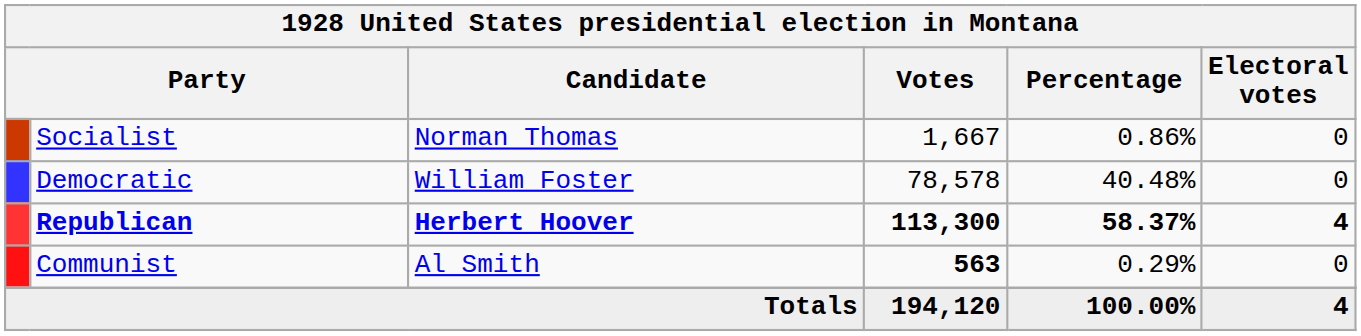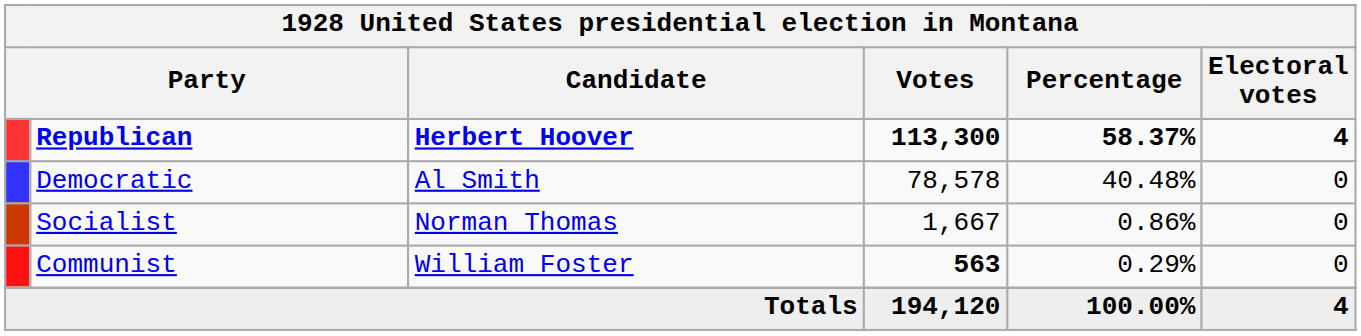 <table class="wikitable" style="font-size: 95%;">
 <tr>
 <th colspan="6">1928 United States presidential election in Montana</th>
 </tr>
 <tr>
 <th colspan="2" style="width: 15em">Party</th>
 <th style="width: 17em">Candidate</th>
 <th style="width: 5em">Votes</th>
 <th style="width: 7em">Percentage</th>
 <th style="width: 5em">Electoral votes</th>
 </tr>
 <tr>
+<th style="background-color:#FF3333; width: 3px"></th>
+<td style="width: 130px"><strong><a href='#'>Republican</a></strong></td>
+<td><strong><a href='#'>Herbert Hoover</a></strong></td>
+<td align="right"><strong>113,300</strong></td>
+<td align="right"><strong>58.37%</strong></td>
+<td align="right"><strong>4</strong></td>
+</tr>
+<tr>
+<th style="background-color:#3333FF; width: 3px"></th>
+<td style="width: 130px"><a href='#'>Democratic</a></td>
+<td><a href='#'>Al Smith</a></td>
+<td align="right">78,578</td>
+<td align="right">40.48%</td>
+<td align="right">0</td>
+</tr>
+<tr>
 <th style="background-color:#CD3700; width: 3px"></th>
 <td style="width: 130px"><a href='#'>Socialist</a></td>
 <td><a href='#'>Norman Thomas</a></td>
 <td align="right">1,667</td>
 <td align="right">0.86%</td>
 <td align="right">0</td>
 </tr>
 <tr>
-<th style="background-color:#3333FF; width: 3px"></th>
-<td style="width: 130px"><a href='#'>Democratic</a></td>
-<td><a href='#'>William Foster</a></td>
-<td align="right">78,578</td>
-<td align="right">40.48%</td>
-<td align="right">0</td>
-</tr>
-<tr>
-<th style="background-color:#FF3333; width: 3px"></th>
-<td style="width: 130px"><strong><a href='#'>Republican</a></strong></td>
-<td><strong><a href='#'>Herbert Hoover</a></strong></td>
-<td align="right"><strong>113,300</strong></td>
-<td align="right"><strong>58.37%</strong></td>
-<td align="right"><strong>4</strong></td>
-</tr>
-<tr>
 <th style="background-color:#FF1111; width: 3px"></th>
 <td style="width: 130px"><a href='#'>Communist</a></td>
-<td><a href='#'>Al Smith</a></td>
+<td><a href='#'>William Foster</a></td>
 <td align="right"><strong>563</strong></td>
 <td align="right">0.29%</td>
 <td align="right">0</td>
 </tr>
 <tr>
 </tr>
 <tr bgcolor="#EEEEEE">
 <td colspan="3" align="right"><strong>Totals</strong></td>
 <td align="right"><strong>194,120</strong></td>
 <td align="right"><strong>100.00%</strong></td>
 <td align="right"><strong>4</strong></td>
 </tr>
 </table>
